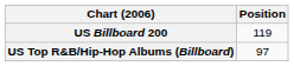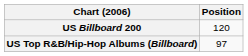 <table class="wikitable sortable plainrowheaders" style=text-align:center>
 <tr>
 <th scope=col>Chart (2006)</th>
 <th scope=col>Position</th>
 </tr>
 <tr>
 <th scope="row">US <em>Billboard</em> 200</th>
-<td style="text-align:center;">119</td>
+<td style="text-align:center;">120</td>
 </tr>
 <tr>
 <th scope="row">US Top R&B/Hip-Hop Albums (<em>Billboard</em>)</th>
 <td style="text-align:center;">97</td>
 </tr>
 </table>
